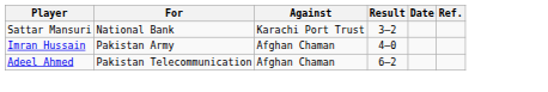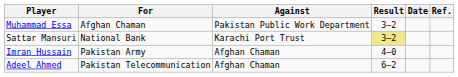 <table class="wikitable sortable">
 <tr>
 <th>Player</th>
 <th>For</th>
 <th>Against</th>
 <th style="text-align:center">Result</th>
 <th>Date</th>
 <th>Ref.</th>
 </tr>
 <tr>
+<td><a href='#'>Muhammad Essa</a></td>
+<td>Afghan Chaman</td>
+<td>Pakistan Public Work Department</td>
+<td style="text-align:center">3–2</td>
+<td></td>
+<td></td>
+</tr>
+<tr>
 <td>Sattar Mansuri</td>
 <td>National Bank</td>
 <td>Karachi Port Trust</td>
-<td style="text-align:center">3–2</td>
+<td style="background: khaki; text-align:center">3–2</td>
 <td></td>
 <td></td>
 </tr>
 <tr>
 <td><a href='#'>Imran Hussain</a></td>
 <td>Pakistan Army</td>
 <td>Afghan Chaman</td>
 <td style="text-align:center">4–0</td>
 <td></td>
 <td></td>
 </tr>
 <tr>
 <td><a href='#'>Adeel Ahmed</a></td>
 <td>Pakistan Telecommunication</td>
 <td>Afghan Chaman</td>
 <td style="text-align:center">6–2</td>
 <td></td>
 <td></td>
 </tr>
 </table>
